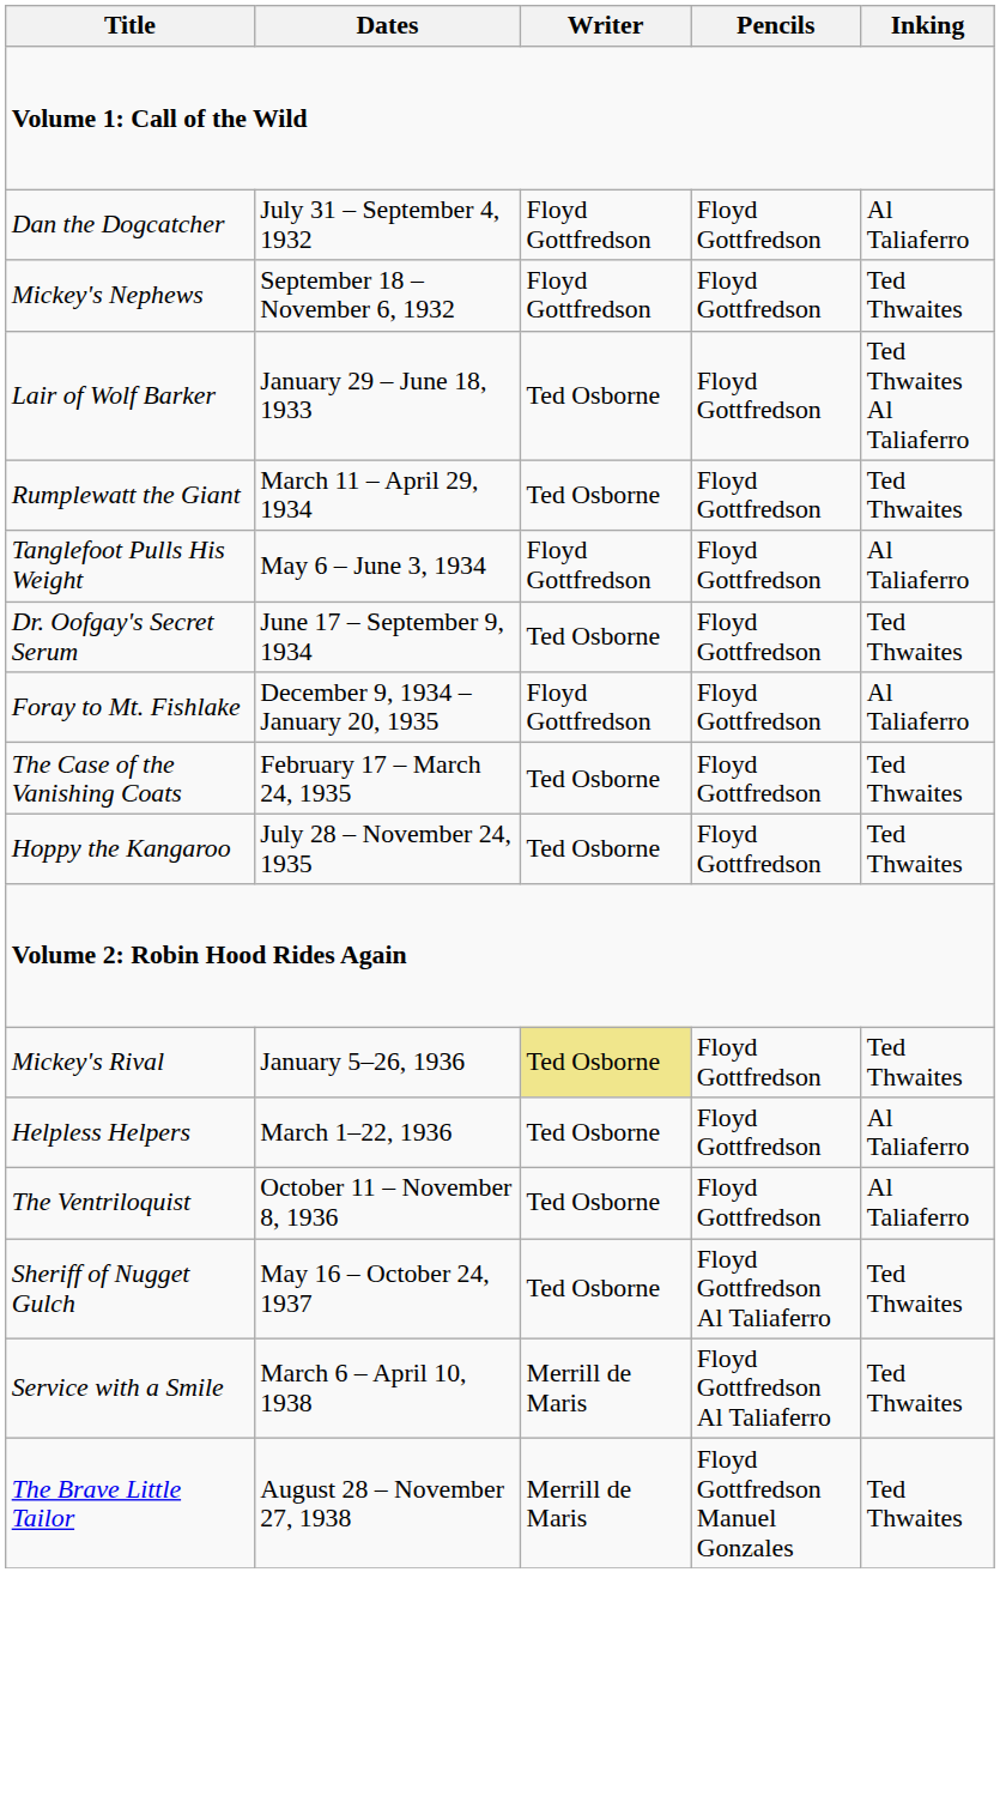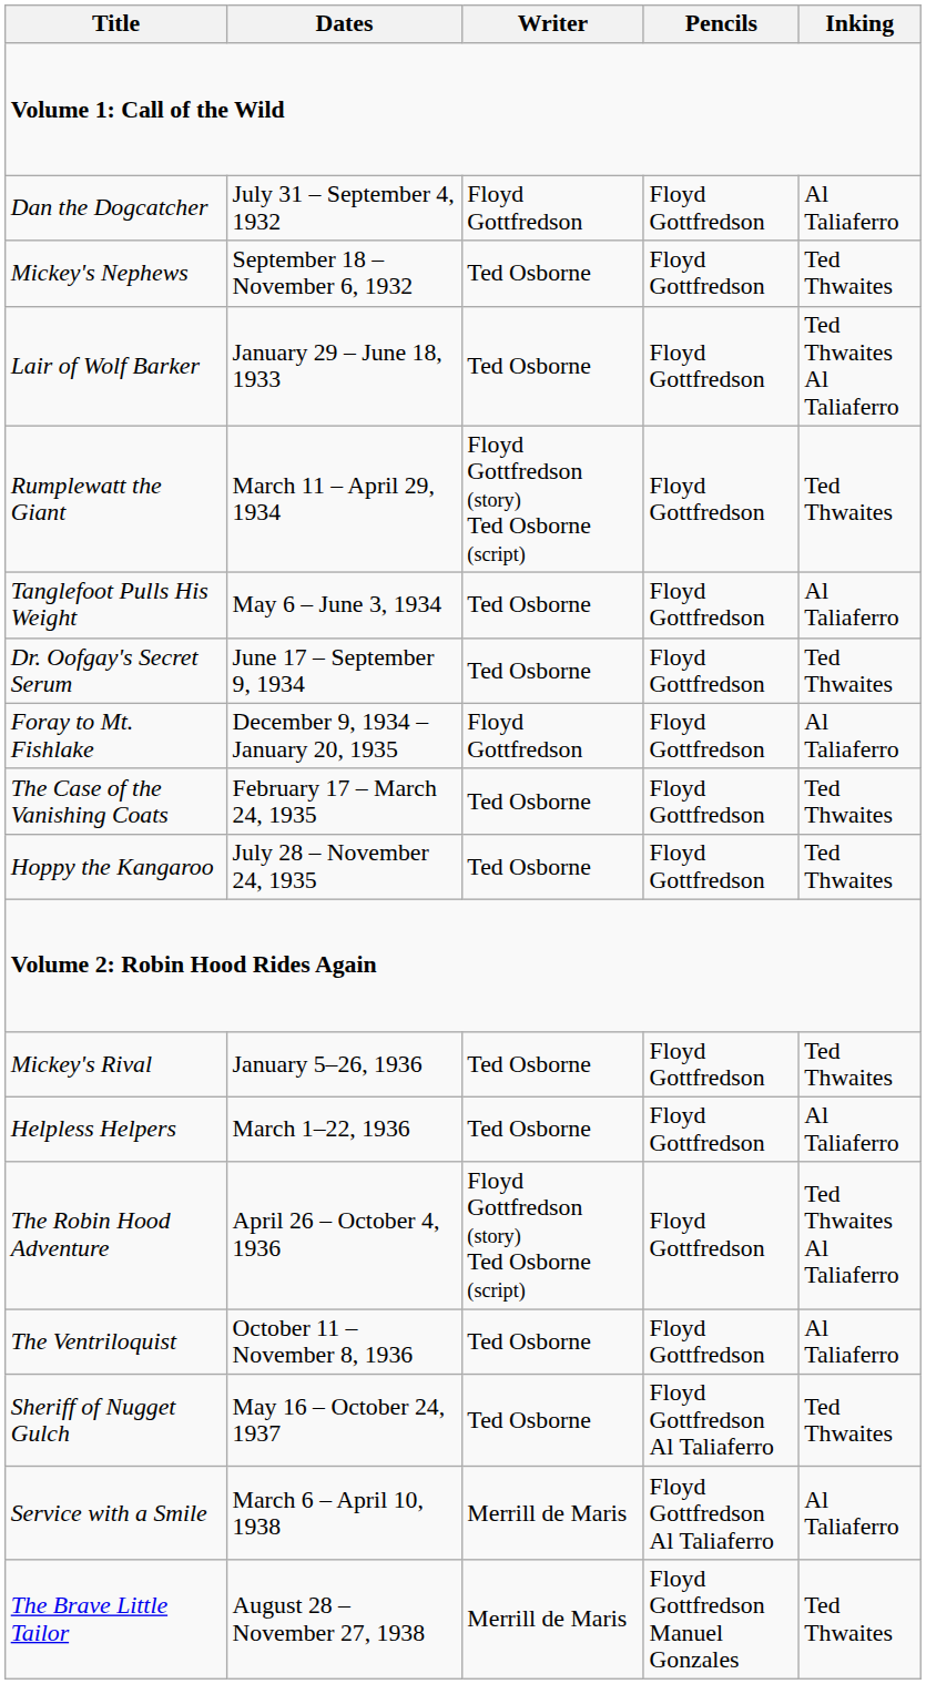 <table class="wikitable" margin:auto;">
 <tr>
 <th>Title</th>
 <th>Dates</th>
 <th>Writer</th>
 <th>Pencils</th>
 <th>Inking</th>
 </tr>
 <tr>
 <td colspan="5" style="height: 5em;"><strong>Volume 1: Call of the Wild</strong></td>
 </tr>
 <tr>
 <td><em>Dan the Dogcatcher</em></td>
 <td>July 31 – September 4, 1932</td>
 <td>Floyd Gottfredson</td>
 <td>Floyd Gottfredson</td>
 <td>Al Taliaferro</td>
 </tr>
 <tr>
 <td><em>Mickey's Nephews</em></td>
 <td>September 18 – November 6, 1932</td>
-<td>Floyd Gottfredson</td>
+<td>Ted Osborne</td>
 <td>Floyd Gottfredson</td>
 <td>Ted Thwaites</td>
 </tr>
 <tr>
 <td><em>Lair of Wolf Barker</em></td>
 <td>January 29 – June 18, 1933</td>
 <td>Ted Osborne</td>
 <td>Floyd Gottfredson</td>
 <td>Ted Thwaites<br>Al Taliaferro</td>
 </tr>
 <tr>
 <td><em>Rumplewatt the Giant</em></td>
 <td>March 11 – April 29, 1934</td>
-<td>Ted Osborne</td>
+<td>Floyd Gottfredson <small>(story)</small><br>Ted Osborne <small>(script)</small></td>
 <td>Floyd Gottfredson</td>
 <td>Ted Thwaites</td>
 </tr>
 <tr>
 <td><em>Tanglefoot Pulls His Weight</em></td>
 <td>May 6 – June 3, 1934</td>
-<td>Floyd Gottfredson</td>
+<td>Ted Osborne</td>
 <td>Floyd Gottfredson</td>
 <td>Al Taliaferro</td>
 </tr>
 <tr>
 <td><em>Dr. Oofgay's Secret Serum</em></td>
 <td>June 17 – September 9, 1934</td>
 <td>Ted Osborne</td>
 <td>Floyd Gottfredson</td>
 <td>Ted Thwaites</td>
 </tr>
 <tr>
 <td><em>Foray to Mt. Fishlake</em></td>
 <td>December 9, 1934 – January 20, 1935</td>
 <td>Floyd Gottfredson</td>
 <td>Floyd Gottfredson</td>
 <td>Al Taliaferro</td>
 </tr>
 <tr>
 <td><em>The Case of the Vanishing Coats</em></td>
 <td>February 17 – March 24, 1935</td>
 <td>Ted Osborne</td>
 <td>Floyd Gottfredson</td>
 <td>Ted Thwaites</td>
 </tr>
 <tr>
 <td><em>Hoppy the Kangaroo</em></td>
 <td>July 28 – November 24, 1935</td>
 <td>Ted Osborne</td>
 <td>Floyd Gottfredson</td>
 <td>Ted Thwaites</td>
 </tr>
 <tr>
 <td colspan="5" style="height: 5em;"><strong>Volume 2: Robin Hood Rides Again</strong></td>
 </tr>
 <tr>
 <td><em>Mickey's Rival</em></td>
 <td>January 5–26, 1936</td>
-<td style="background: khaki;">Ted Osborne</td>
+<td>Ted Osborne</td>
 <td>Floyd Gottfredson</td>
 <td>Ted Thwaites</td>
 </tr>
 <tr>
 <td><em>Helpless Helpers</em></td>
 <td>March 1–22, 1936</td>
 <td>Ted Osborne</td>
 <td>Floyd Gottfredson</td>
 <td>Al Taliaferro</td>
+</tr>
+<tr>
+<td><em>The Robin Hood Adventure</em></td>
+<td>April 26 – October 4, 1936</td>
+<td>Floyd Gottfredson <small>(story)</small><br>Ted Osborne <small>(script)</small></td>
+<td>Floyd Gottfredson</td>
+<td>Ted Thwaites<br>Al Taliaferro</td>
 </tr>
 <tr>
 <td><em>The Ventriloquist</em></td>
 <td>October 11 – November 8, 1936</td>
 <td>Ted Osborne</td>
 <td>Floyd Gottfredson</td>
 <td>Al Taliaferro</td>
 </tr>
 <tr>
 <td><em>Sheriff of Nugget Gulch</em></td>
 <td>May 16 – October 24, 1937</td>
 <td>Ted Osborne</td>
 <td>Floyd Gottfredson<br>Al Taliaferro</td>
 <td>Ted Thwaites</td>
 </tr>
 <tr>
 <td><em>Service with a Smile</em></td>
 <td>March 6 – April 10, 1938</td>
 <td>Merrill de Maris</td>
 <td>Floyd Gottfredson<br>Al Taliaferro</td>
-<td>Ted Thwaites</td>
+<td>Al Taliaferro</td>
 </tr>
 <tr>
 <td><em><a href='#'>The Brave Little Tailor</a></em></td>
 <td>August 28 – November 27, 1938</td>
 <td>Merrill de Maris</td>
 <td>Floyd Gottfredson<br>Manuel Gonzales</td>
 <td>Ted Thwaites</td>
 </tr>
 </table>
